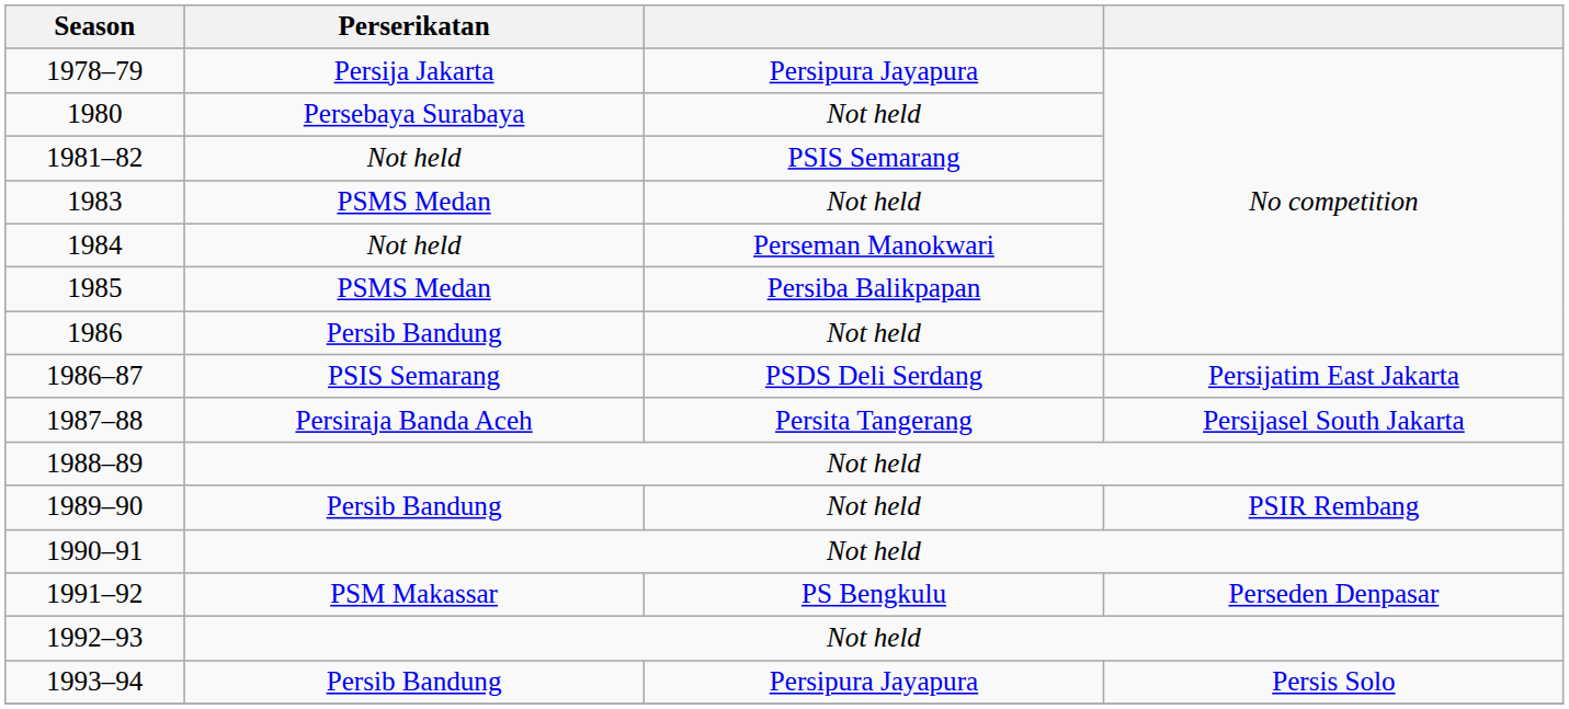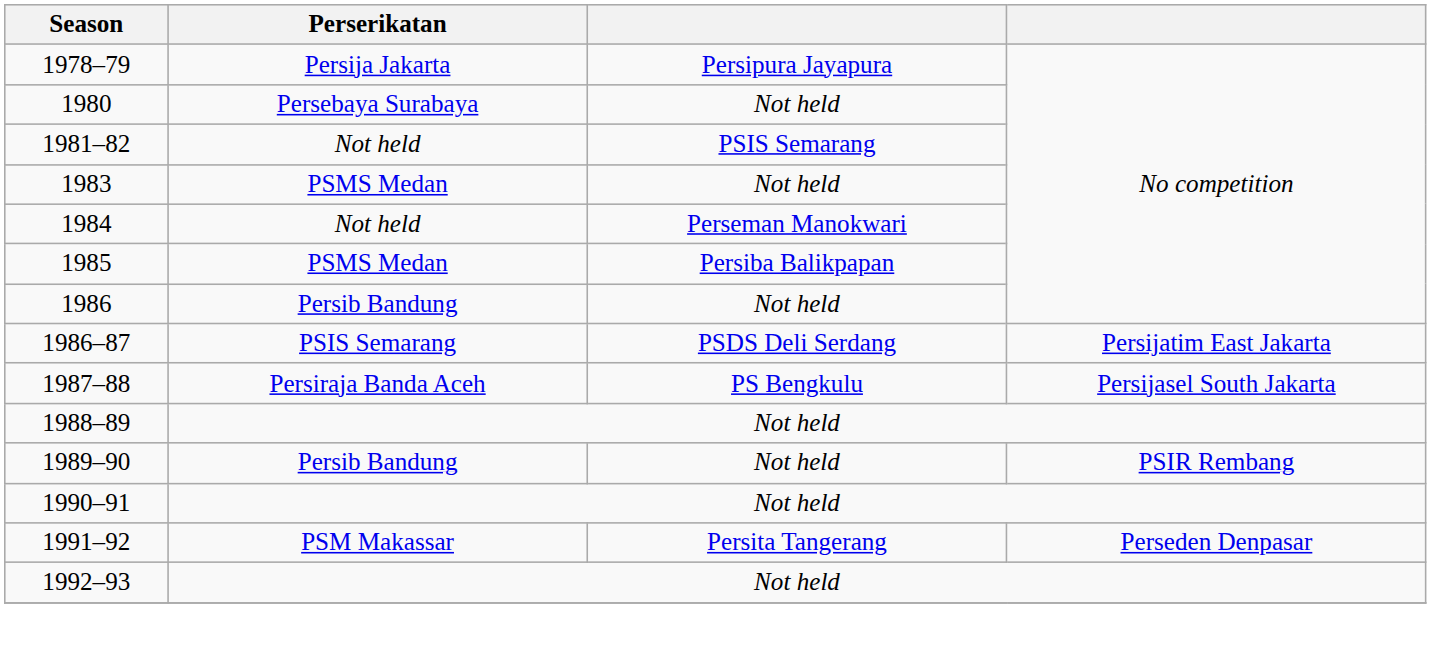 <table class="wikitable sortable" style="text-align: center;">
 <tr>
 <th style="width:7%;">Season</th>
 <th style="width:18%;">Perserikatan</th>
 <th style="width:18%;"></th>
 <th style="width:18%;"></th>
 </tr>
 <tr>
 <td align=center>1978–79</td>
 <td><a href='#'>Persija Jakarta</a></td>
 <td><a href='#'>Persipura Jayapura</a></td>
 <td rowspan="7" align="center"><em>No competition</em></td>
 </tr>
 <tr>
 <td align=center>1980</td>
 <td><a href='#'>Persebaya Surabaya</a></td>
 <td align="center"><em>Not held</em></td>
 </tr>
 <tr>
 <td align=center>1981–82</td>
 <td align="center"><em>Not held</em></td>
 <td><a href='#'>PSIS Semarang</a></td>
 </tr>
 <tr>
 <td align=center>1983</td>
 <td><a href='#'>PSMS Medan</a></td>
 <td align="center"><em>Not held</em></td>
 </tr>
 <tr>
 <td align=center>1984</td>
 <td align="center"><em>Not held</em></td>
 <td><a href='#'>Perseman Manokwari</a></td>
 </tr>
 <tr>
 <td align=center>1985</td>
 <td><a href='#'>PSMS Medan</a></td>
 <td><a href='#'>Persiba Balikpapan</a></td>
 </tr>
 <tr>
 <td align=center>1986</td>
 <td><a href='#'>Persib Bandung</a></td>
 <td align="center"><em>Not held</em></td>
 </tr>
 <tr>
 <td align=center>1986–87</td>
 <td><a href='#'>PSIS Semarang</a></td>
 <td><a href='#'>PSDS Deli Serdang</a></td>
 <td><a href='#'>Persijatim East Jakarta</a></td>
 </tr>
 <tr>
 <td align=center>1987–88</td>
 <td><a href='#'>Persiraja Banda Aceh</a></td>
-<td><a href='#'>Persita Tangerang</a></td>
+<td><a href='#'>PS Bengkulu</a></td>
 <td><a href='#'>Persijasel South Jakarta</a></td>
 </tr>
 <tr>
 <td align=center>1988–89</td>
 <td colspan="3" align="center"><em>Not held</em></td>
 </tr>
 <tr>
 <td align=center>1989–90</td>
 <td><a href='#'>Persib Bandung</a></td>
 <td align="center"><em>Not held</em></td>
 <td><a href='#'>PSIR Rembang</a></td>
 </tr>
 <tr>
 <td align=center>1990–91</td>
 <td colspan="3" align="center"><em>Not held</em></td>
 </tr>
 <tr>
 <td align=center>1991–92</td>
 <td><a href='#'>PSM Makassar</a></td>
-<td><a href='#'>PS Bengkulu</a></td>
+<td><a href='#'>Persita Tangerang</a></td>
 <td><a href='#'>Perseden Denpasar</a></td>
 </tr>
 <tr>
 <td align=center>1992–93</td>
 <td colspan="3" align="center"><em>Not held</em></td>
 </tr>
 <tr>
-<td align=center>1993–94</td>
-<td><a href='#'>Persib Bandung</a></td>
-<td><a href='#'>Persipura Jayapura</a></td>
-<td><a href='#'>Persis Solo</a></td>
-</tr>
-<tr>
 </tr>
 </table>
